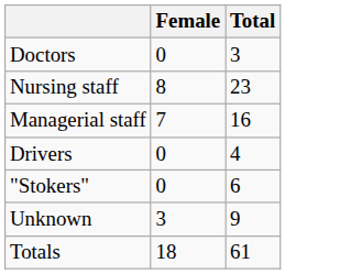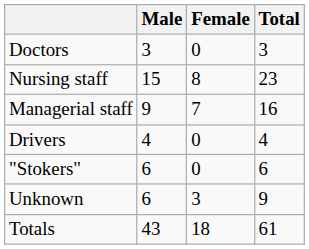 <table class="wikitable">
 <tr>
 <th></th>
+<th>Male</th>
 <th>Female</th>
 <th>Total</th>
 </tr>
 <tr>
 <td>Doctors</td>
+<td>3</td>
 <td>0</td>
 <td>3</td>
 </tr>
 <tr>
 <td>Nursing staff</td>
+<td>15</td>
 <td>8</td>
 <td>23</td>
 </tr>
 <tr>
 <td>Managerial staff</td>
+<td>9</td>
 <td>7</td>
 <td>16</td>
 </tr>
 <tr>
 <td>Drivers</td>
+<td>4</td>
 <td>0</td>
 <td>4</td>
 </tr>
 <tr>
 <td>"Stokers"</td>
+<td>6</td>
 <td>0</td>
 <td>6</td>
 </tr>
 <tr>
 <td>Unknown</td>
+<td>6</td>
 <td>3</td>
 <td>9</td>
 </tr>
 <tr>
 <td>Totals</td>
+<td>43</td>
 <td>18</td>
 <td>61</td>
 </tr>
 </table>
